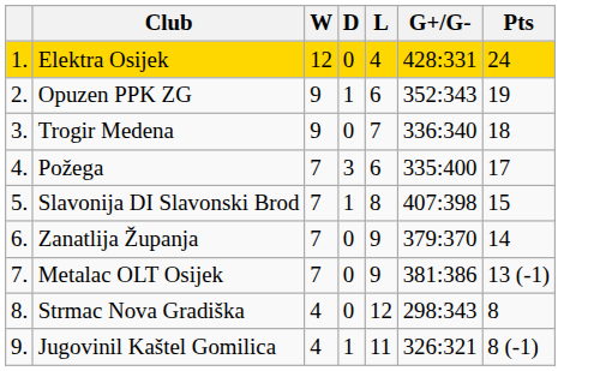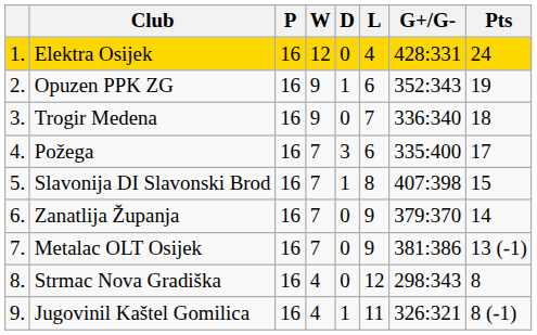 <table class="wikitable">
 <tr>
 <th></th>
 <th>Club</th>
+<th>P</th>
 <th>W</th>
 <th>D</th>
 <th>L</th>
 <th>G+/G-</th>
 <th>Pts</th>
 </tr>
 <tr bgcolor="gold">
 <td>1.</td>
 <td>Elektra Osijek</td>
+<td>16</td>
 <td>12</td>
 <td>0</td>
 <td>4</td>
 <td>428:331</td>
 <td>24</td>
 </tr>
 <tr>
 <td>2.</td>
 <td>Opuzen PPK ZG</td>
+<td>16</td>
 <td>9</td>
 <td>1</td>
 <td>6</td>
 <td>352:343</td>
 <td>19</td>
 </tr>
 <tr>
 <td>3.</td>
 <td>Trogir Medena</td>
+<td>16</td>
 <td>9</td>
 <td>0</td>
 <td>7</td>
 <td>336:340</td>
 <td>18</td>
 </tr>
 <tr>
 <td>4.</td>
 <td>Požega</td>
+<td>16</td>
 <td>7</td>
 <td>3</td>
 <td>6</td>
 <td>335:400</td>
 <td>17</td>
 </tr>
 <tr>
 <td>5.</td>
 <td>Slavonija DI Slavonski Brod</td>
+<td>16</td>
 <td>7</td>
 <td>1</td>
 <td>8</td>
 <td>407:398</td>
 <td>15</td>
 </tr>
 <tr>
 <td>6.</td>
 <td>Zanatlija Županja</td>
+<td>16</td>
 <td>7</td>
 <td>0</td>
 <td>9</td>
 <td>379:370</td>
 <td>14</td>
 </tr>
 <tr>
 <td>7.</td>
 <td>Metalac OLT Osijek</td>
+<td>16</td>
 <td>7</td>
 <td>0</td>
 <td>9</td>
 <td>381:386</td>
 <td>13 (-1)</td>
 </tr>
 <tr>
 <td>8.</td>
 <td>Strmac Nova Gradiška</td>
+<td>16</td>
 <td>4</td>
 <td>0</td>
 <td>12</td>
 <td>298:343</td>
 <td>8</td>
 </tr>
 <tr>
 <td>9.</td>
 <td>Jugovinil Kaštel Gomilica</td>
+<td>16</td>
 <td>4</td>
 <td>1</td>
 <td>11</td>
 <td>326:321</td>
 <td>8 (-1)</td>
 </tr>
 </table>
